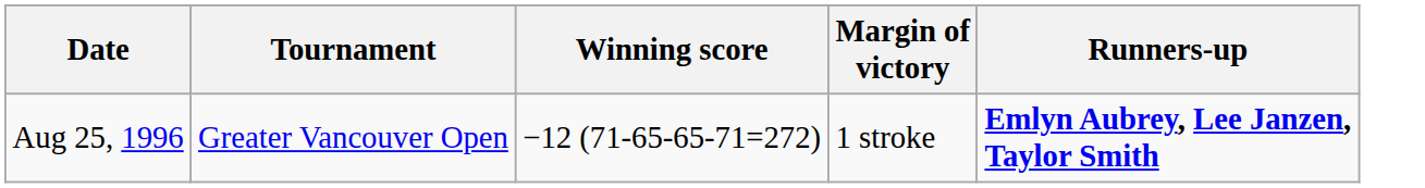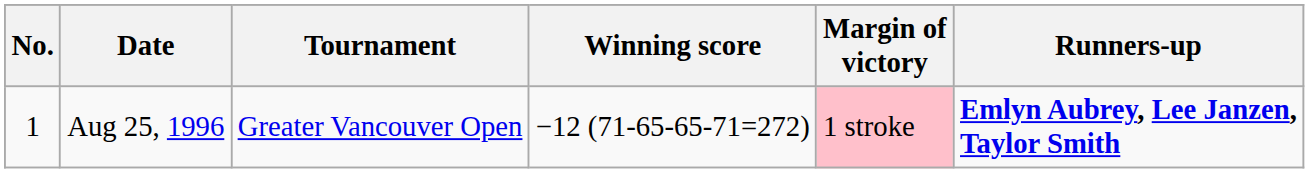 <table class="wikitable" style="font-size:95%;">
 <tr>
+<th>No.</th>
 <th>Date</th>
 <th>Tournament</th>
 <th>Winning score</th>
 <th>Margin of<br>victory</th>
 <th>Runners-up</th>
 </tr>
 <tr>
+<td align=center>1</td>
 <td align=right>Aug 25, <a href='#'>1996</a></td>
 <td><a href='#'>Greater Vancouver Open</a></td>
 <td>−12 (71-65-65-71=272)</td>
-<td>1 stroke</td>
+<td style="background: pink;">1 stroke</td>
 <td><strong> <a href='#'>Emlyn Aubrey</a>,  <a href='#'>Lee Janzen</a>,<br> <a href='#'>Taylor Smith</a></strong></td>
 </tr>
 </table>
